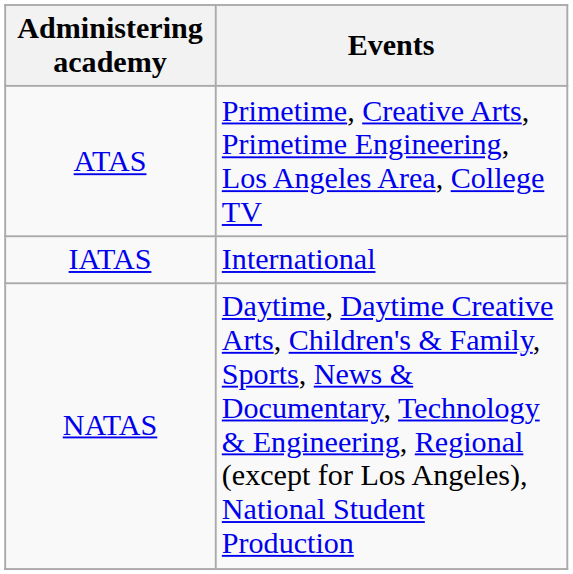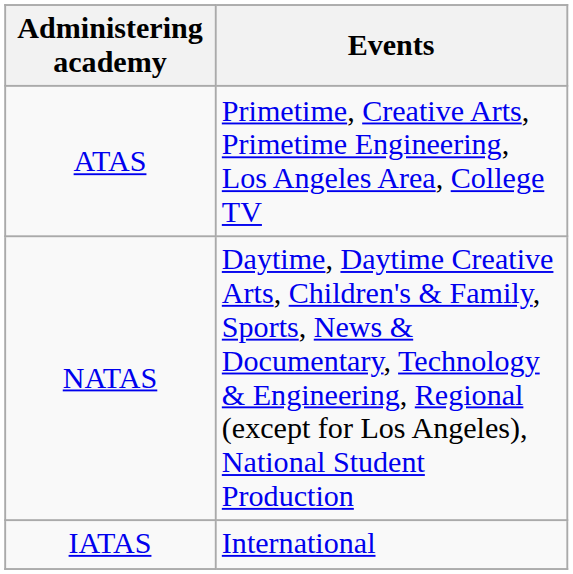 <table class="wikitable" style="width:300px; margin-left:1em; float:right;">
 <tr>
 <th>Administering academy</th>
 <th>Events</th>
 </tr>
 <tr>
 <td style="text-align:center;"><a href='#'>ATAS</a></td>
 <td><a href='#'>Primetime</a>, <a href='#'>Creative Arts</a>, <a href='#'>Primetime Engineering</a>, <a href='#'>Los Angeles Area</a>, <a href='#'>College TV</a></td>
 </tr>
 <tr>
+<td style="text-align:center;"><a href='#'>NATAS</a></td>
+<td><a href='#'>Daytime</a>, <a href='#'>Daytime Creative Arts</a>, <a href='#'>Children's & Family</a>, <a href='#'>Sports</a>, <a href='#'>News & Documentary</a>, <a href='#'>Technology & Engineering</a>, <a href='#'>Regional</a> (except for Los Angeles), <a href='#'>National Student Production</a></td>
+</tr>
+<tr>
 <td style="text-align:center;"><a href='#'>IATAS</a></td>
 <td><a href='#'>International</a></td>
 </tr>
-<tr>
-<td style="text-align:center;"><a href='#'>NATAS</a></td>
-<td><a href='#'>Daytime</a>, <a href='#'>Daytime Creative Arts</a>, <a href='#'>Children's & Family</a>, <a href='#'>Sports</a>, <a href='#'>News & Documentary</a>, <a href='#'>Technology & Engineering</a>, <a href='#'>Regional</a> (except for Los Angeles), <a href='#'>National Student Production</a></td>
-</tr>
 </table>
